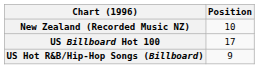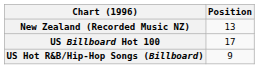 <table class="wikitable plainrowheaders">
 <tr>
 <th>Chart (1996)</th>
 <th>Position</th>
 </tr>
 <tr>
 <th scope="row">New Zealand (Recorded Music NZ)</th>
-<td align="center">10</td>
+<td align="center">13</td>
 </tr>
 <tr>
 <th scope="row">US <em>Billboard</em> Hot 100</th>
 <td align="center">17</td>
 </tr>
 <tr>
 <th scope="row">US Hot R&B/Hip-Hop Songs (<em>Billboard</em>)</th>
 <td align="center">9</td>
 </tr>
 </table>
